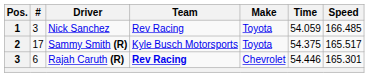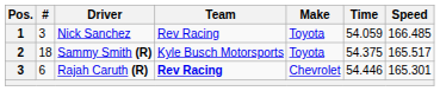 <table class="wikitable" style="font-size:95%">
 <tr>
 <th>Pos.</th>
 <th>#</th>
 <th>Driver</th>
 <th>Team</th>
 <th>Make</th>
 <th>Time</th>
 <th>Speed</th>
 </tr>
 <tr>
 <th>1</th>
 <td>3</td>
 <td><a href='#'>Nick Sanchez</a></td>
 <td><a href='#'>Rev Racing</a></td>
 <td><a href='#'>Toyota</a></td>
 <td>54.059</td>
 <td>166.485</td>
 </tr>
 <tr>
 <th>2</th>
-<td>17</td>
+<td>18</td>
 <td><a href='#'>Sammy Smith</a> <strong>(R)</strong></td>
 <td><a href='#'>Kyle Busch Motorsports</a></td>
 <td><a href='#'>Toyota</a></td>
 <td>54.375</td>
 <td>165.517</td>
 </tr>
 <tr>
 <th>3</th>
 <td>6</td>
 <td><a href='#'>Rajah Caruth</a> <strong>(R)</strong></td>
 <td><strong><a href='#'>Rev Racing</a></strong></td>
 <td><a href='#'>Chevrolet</a></td>
 <td>54.446</td>
 <td>165.301</td>
 </tr>
 <tr>
 <th colspan="7"></th>
 </tr>
 </table>
